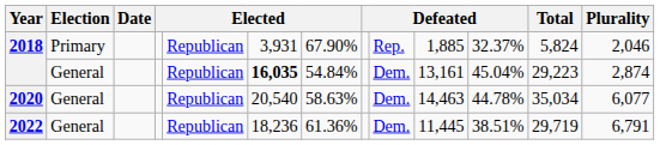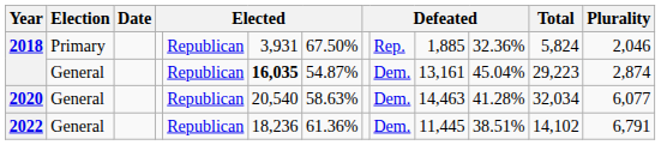 <table class="wikitable">
 <tr>
 <th>Year</th>
 <th>Election</th>
 <th>Date</th>
 <th colspan="4">Elected</th>
 <th colspan="4">Defeated</th>
 <th>Total</th>
 <th>Plurality</th>
 </tr>
 <tr>
 <th rowspan="2" valign="top"><a href='#'>2018</a></th>
 <td>Primary</td>
 <td></td>
 <td></td>
 <td valign="top" ><a href='#'>Republican</a></td>
 <td valign="top" align="right">3,931</td>
-<td valign="top" align="right">67.90%</td>
+<td valign="top" align="right">67.50%</td>
 <td></td>
 <td valign="top" ><a href='#'>Rep.</a></td>
 <td valign="top" align="right">1,885</td>
-<td valign="top" align="right">32.37%</td>
+<td valign="top" align="right">32.36%</td>
 <td valign="top" align="right">5,824</td>
 <td valign="top" align="right">2,046</td>
 </tr>
 <tr>
 <td valign="top">General</td>
 <td valign="top"></td>
 <td valign="top"></td>
 <td valign="top" ><a href='#'>Republican</a></td>
 <td valign="top" align="right"><strong>16,035</strong></td>
-<td valign="top" align="right">54.84%</td>
+<td valign="top" align="right">54.87%</td>
 <td valign="top"></td>
 <td valign="top" ><a href='#'>Dem.</a></td>
 <td valign="top" align="right">13,161</td>
 <td valign="top" align="right">45.04%</td>
 <td valign="top" align="right">29,223</td>
 <td valign="top" align="right">2,874</td>
 </tr>
 <tr>
 <th valign="top"><a href='#'>2020</a></th>
 <td valign="top">General</td>
 <td valign="top"></td>
 <td valign="top"></td>
 <td valign="top" ><a href='#'>Republican</a></td>
 <td valign="top" align="right">20,540</td>
 <td valign="top" align="right">58.63%</td>
 <td valign="top"></td>
 <td valign="top" ><a href='#'>Dem.</a></td>
 <td valign="top" align="right">14,463</td>
-<td valign="top" align="right">44.78%</td>
-<td valign="top" align="right">35,034</td>
+<td valign="top" align="right">41.28%</td>
+<td valign="top" align="right">32,034</td>
 <td valign="top" align="right">6,077</td>
 </tr>
 <tr>
 <th valign="top"><a href='#'>2022</a></th>
 <td valign="top">General</td>
 <td valign="top"></td>
 <td valign="top"></td>
 <td valign="top" ><a href='#'>Republican</a></td>
 <td valign="top" align="right">18,236</td>
 <td valign="top" align="right">61.36%</td>
 <td valign="top"></td>
 <td valign="top" ><a href='#'>Dem.</a></td>
 <td valign="top" align="right">11,445</td>
 <td valign="top" align="right">38.51%</td>
-<td valign="top" align="right">29,719</td>
+<td valign="top" align="right">14,102</td>
 <td valign="top" align="right">6,791</td>
 </tr>
 </table>
